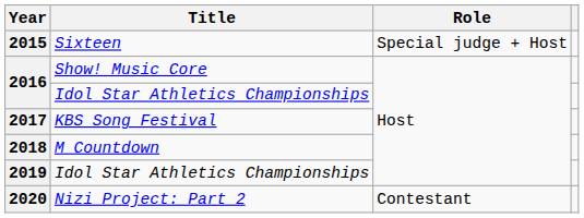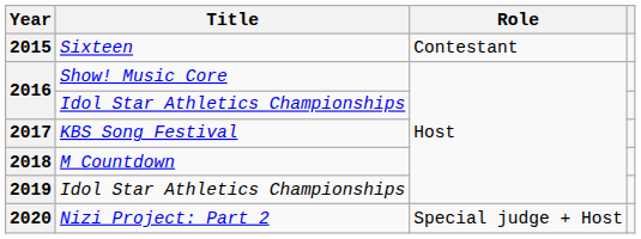 <table class="wikitable plainrowheaders sortable">
 <tr>
 <th scope="col">Year</th>
 <th scope="col">Title</th>
 <th scope="col">Role</th>
 <th scope="col" class="unsortable"></th>
 </tr>
 <tr>
 <th scope="row">2015</th>
 <td><em><a href='#'>Sixteen</a></em></td>
-<td>Special judge + Host</td>
+<td>Contestant</td>
 <td style="text-align:center"></td>
 </tr>
 <tr>
 <th scope="row" rowspan="2">2016</th>
 <td><em><a href='#'>Show! Music Core</a></em></td>
 <td rowspan="5">Host</td>
 <td style="text-align:center"></td>
 </tr>
 <tr>
 <td><em><a href='#'>Idol Star Athletics Championships</a></em></td>
 <td style="text-align:center"></td>
 </tr>
 <tr>
 <th scope="row">2017</th>
 <td><em><a href='#'>KBS Song Festival</a></em></td>
 <td style="text-align:center"></td>
 </tr>
 <tr>
 <th scope="row">2018</th>
 <td><em><a href='#'>M Countdown</a></em></td>
 <td style="text-align:center"></td>
 </tr>
 <tr>
 <th scope="row">2019</th>
 <td><em>Idol Star Athletics Championships</em></td>
 <td style="text-align:center"></td>
 </tr>
 <tr>
 <th scope="row">2020</th>
 <td><em><a href='#'>Nizi Project: Part 2</a></em></td>
-<td>Contestant</td>
+<td>Special judge + Host</td>
 <td style="text-align:center"></td>
 </tr>
 </table>
